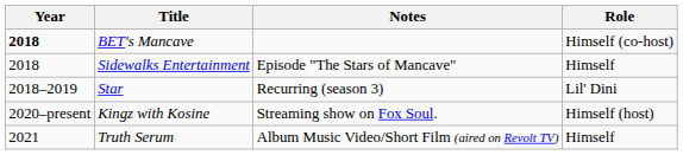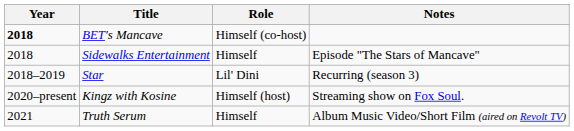 <table class="wikitable sortable">
 <tr>
 <th>Year</th>
 <th>Title</th>
+<th>Role</th>
 <th class="unsortable">Notes</th>
-<th>Role</th>
 </tr>
 <tr>
 <td><strong>2018</strong></td>
 <td><em><a href='#'>BET</a>'s Mancave</em></td>
+<td>Himself (co-host)</td>
 <td></td>
-<td>Himself (co-host)</td>
 </tr>
 <tr>
 <td>2018</td>
 <td><em><a href='#'>Sidewalks Entertainment</a></em></td>
+<td>Himself</td>
 <td>Episode "The Stars of Mancave"</td>
-<td>Himself</td>
 </tr>
 <tr>
 <td>2018–2019</td>
 <td><em><a href='#'>Star</a></em></td>
+<td>Lil' Dini</td>
 <td>Recurring (season 3)</td>
-<td>Lil' Dini</td>
 </tr>
 <tr>
 <td>2020–present</td>
 <td><em>Kingz with Kosine</em></td>
+<td>Himself (host)</td>
 <td>Streaming show on <a href='#'>Fox Soul</a>.</td>
-<td>Himself (host)</td>
 </tr>
 <tr>
 <td>2021</td>
 <td><em>Truth Serum</em></td>
+<td>Himself</td>
 <td>Album Music Video/Short Film <em><small>(aired on <a href='#'>Revolt TV</a>)</small></em></td>
-<td>Himself</td>
 </tr>
 </table>
